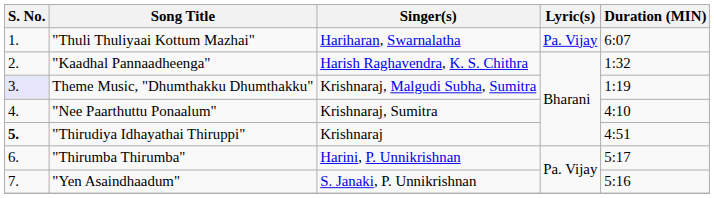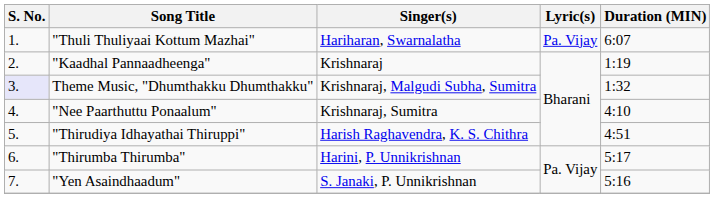 <table class="wikitable">
 <tr>
 <th>S. No.</th>
 <th>Song Title</th>
 <th>Singer(s)</th>
 <th>Lyric(s)</th>
 <th>Duration (MIN)</th>
 </tr>
 <tr>
 <td>1.</td>
 <td>"Thuli Thuliyaai Kottum Mazhai"</td>
 <td><a href='#'>Hariharan</a>, <a href='#'>Swarnalatha</a></td>
 <td><a href='#'>Pa. Vijay</a></td>
 <td>6:07</td>
 </tr>
 <tr>
 <td>2.</td>
 <td>"Kaadhal Pannaadheenga"</td>
-<td><a href='#'>Harish Raghavendra</a>, <a href='#'>K. S. Chithra</a></td>
+<td>Krishnaraj</td>
 <td rowspan=4>Bharani</td>
-<td>1:32</td>
+<td>1:19</td>
 </tr>
 <tr>
 <td style="background: lavender;">3.</td>
 <td>Theme Music, "Dhumthakku Dhumthakku"</td>
 <td>Krishnaraj, <a href='#'>Malgudi Subha</a>, <a href='#'>Sumitra</a></td>
-<td>1:19</td>
+<td>1:32</td>
 </tr>
 <tr>
 <td>4.</td>
 <td>"Nee Paarthuttu Ponaalum"</td>
 <td>Krishnaraj, Sumitra</td>
 <td>4:10</td>
 </tr>
 <tr>
-<td><strong>5.</strong></td>
+<td>5.</td>
 <td>"Thirudiya Idhayathai Thiruppi"</td>
-<td>Krishnaraj</td>
+<td><a href='#'>Harish Raghavendra</a>, <a href='#'>K. S. Chithra</a></td>
 <td>4:51</td>
 </tr>
 <tr>
 <td>6.</td>
 <td>"Thirumba Thirumba"</td>
 <td><a href='#'>Harini</a>, <a href='#'>P. Unnikrishnan</a></td>
 <td rowspan=2>Pa. Vijay</td>
 <td>5:17</td>
 </tr>
 <tr>
 <td>7.</td>
 <td>"Yen Asaindhaadum"</td>
 <td><a href='#'>S. Janaki</a>, P. Unnikrishnan</td>
 <td>5:16</td>
 </tr>
 <tr>
 </tr>
 </table>
